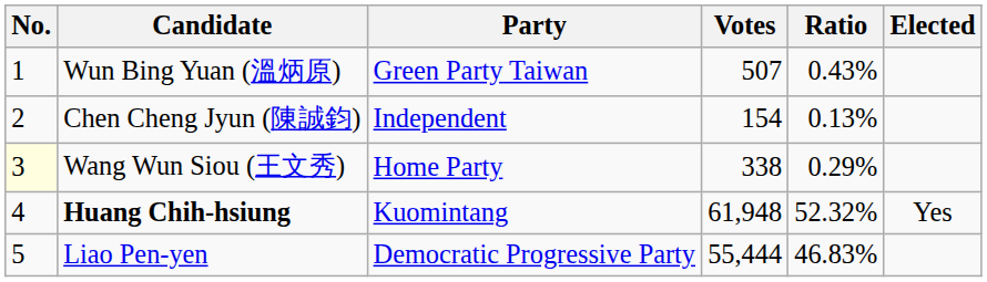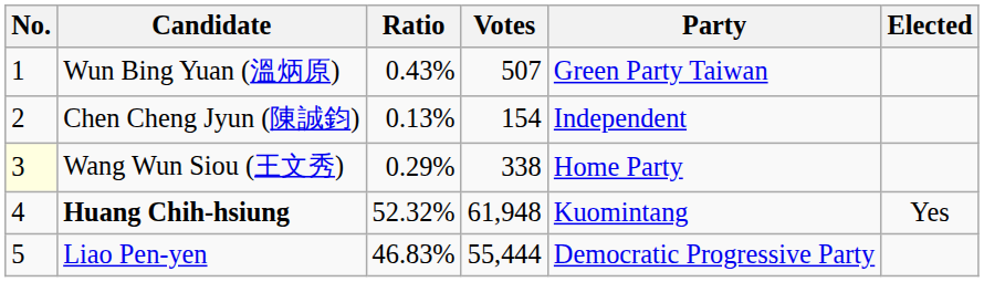 <table class="wikitable" style="margin:1em auto;">
 <tr>
 <th>No.</th>
 <th>Candidate</th>
+<th>Ratio</th>
+<th>Votes</th>
 <th>Party</th>
-<th>Votes</th>
-<th>Ratio</th>
 <th>Elected</th>
 </tr>
 <tr>
 <td>1</td>
 <td>Wun Bing Yuan  (<a href='#'>溫炳原</a>)</td>
+<td align="right">0.43%</td>
+<td align="right">507</td>
 <td><a href='#'>Green Party Taiwan</a></td>
-<td align="right">507</td>
-<td align="right">0.43%</td>
 <td></td>
 </tr>
 <tr>
 <td>2</td>
 <td>Chen Cheng Jyun  (<a href='#'>陳誠鈞</a>)</td>
+<td align="right">0.13%</td>
+<td align="right">154</td>
 <td><a href='#'>Independent</a></td>
-<td align="right">154</td>
-<td align="right">0.13%</td>
 <td></td>
 </tr>
 <tr>
 <td style="background: lightyellow;">3</td>
 <td>Wang Wun Siou  (<a href='#'>王文秀</a>)</td>
+<td align="right">0.29%</td>
+<td align="right">338</td>
 <td><a href='#'>Home Party</a></td>
-<td align="right">338</td>
-<td align="right">0.29%</td>
 <td></td>
 </tr>
 <tr>
 <td>4</td>
 <td><strong>Huang Chih-hsiung</strong></td>
+<td align="right">52.32%</td>
+<td align="right">61,948</td>
 <td><a href='#'>Kuomintang</a></td>
-<td align="right">61,948</td>
-<td align="right">52.32%</td>
 <td align="center">Yes</td>
 </tr>
 <tr>
 <td>5</td>
 <td><a href='#'>Liao Pen-yen</a></td>
+<td align="right">46.83%</td>
+<td align="right">55,444</td>
 <td><a href='#'>Democratic Progressive Party</a></td>
-<td align="right">55,444</td>
-<td align="right">46.83%</td>
 <td></td>
 </tr>
 </table>
